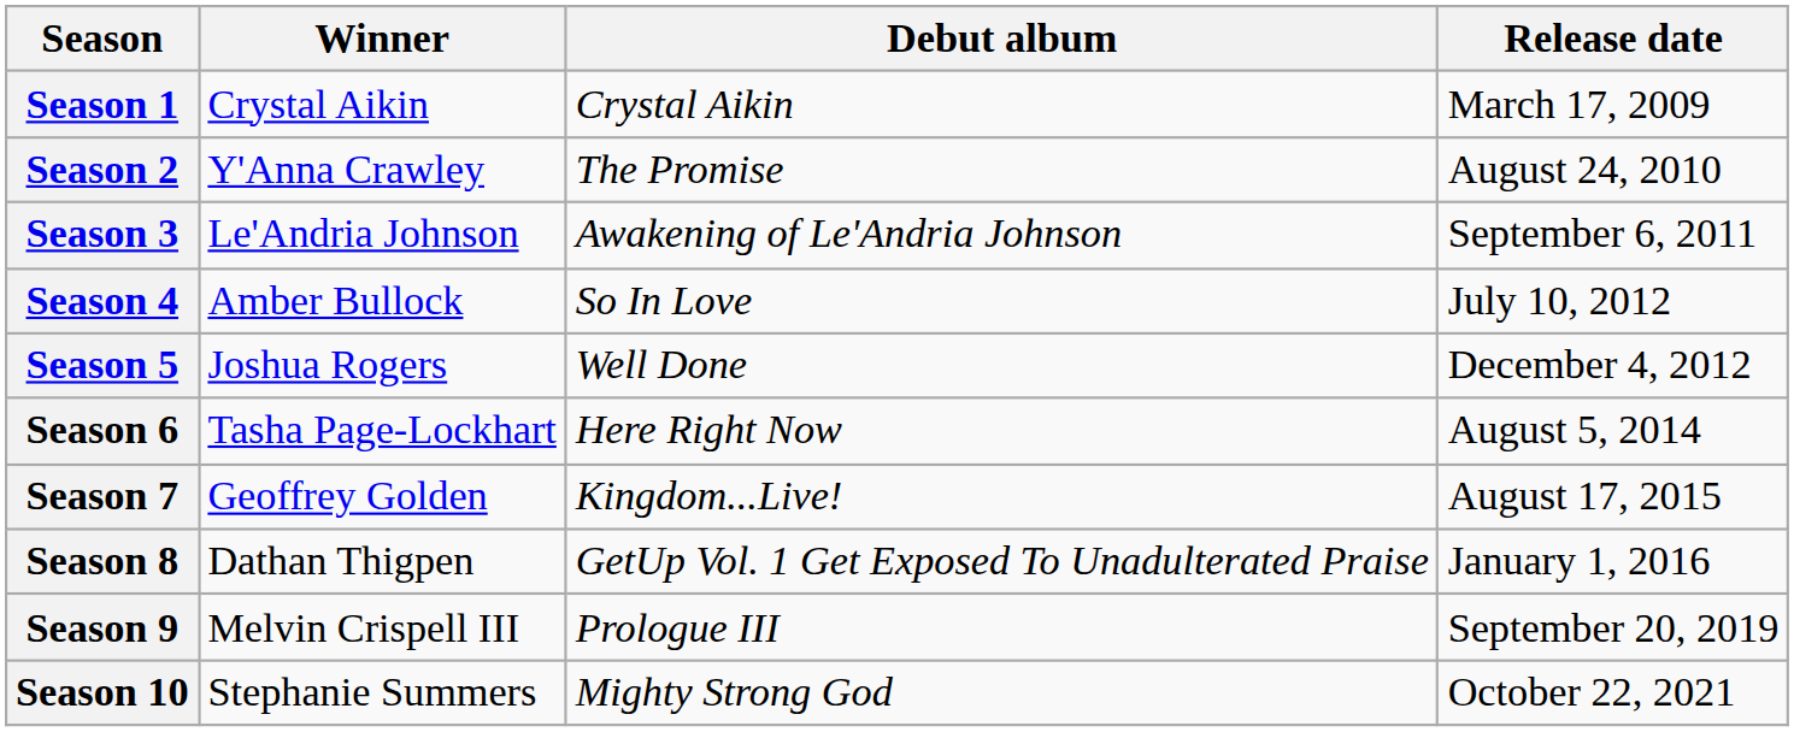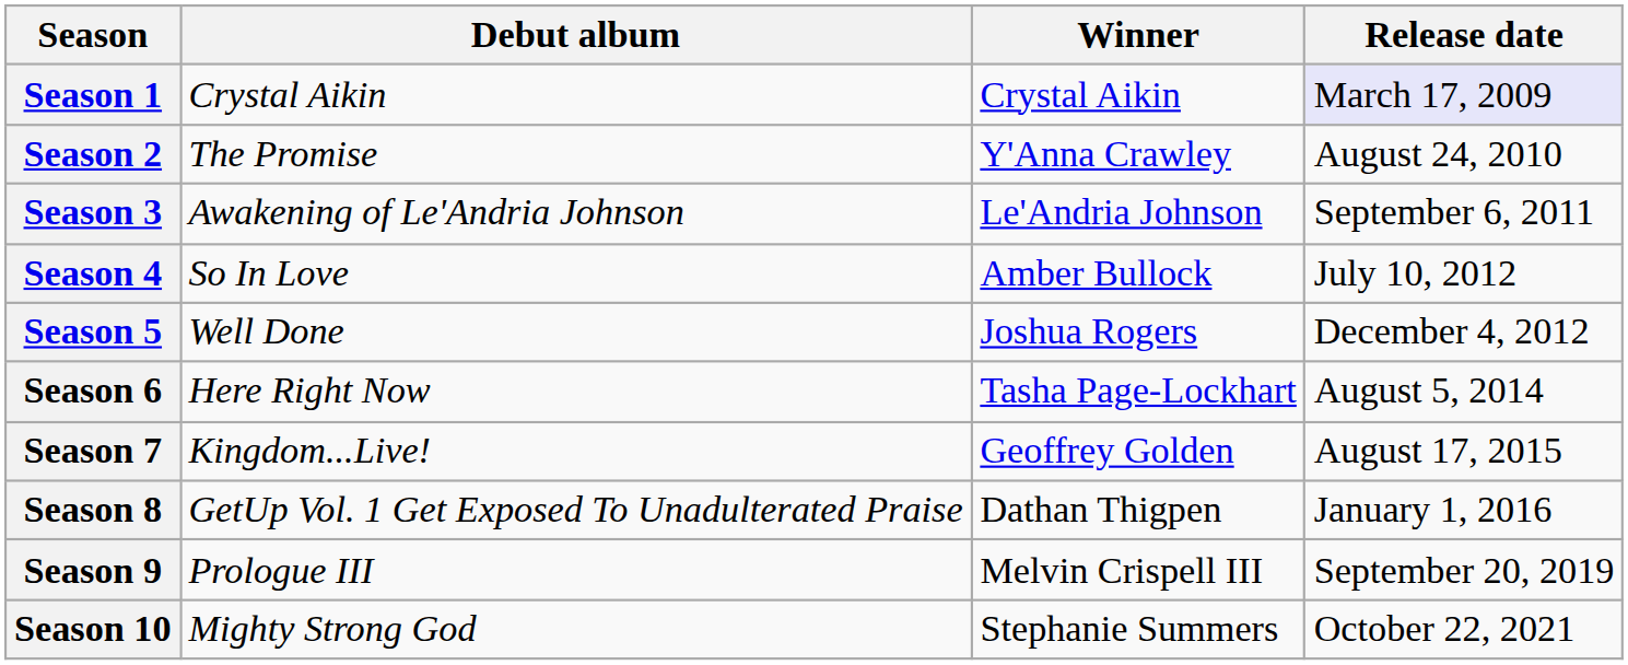 <table class="wikitable">
 <tr>
 <th scope="col">Season</th>
+<th scope="col">Debut album</th>
 <th scope="col">Winner</th>
-<th scope="col">Debut album</th>
 <th scope="col">Release date</th>
 </tr>
 <tr>
 <th scope="row"><a href='#'>Season 1</a></th>
+<td><em>Crystal Aikin</em></td>
 <td><a href='#'>Crystal Aikin</a></td>
-<td><em>Crystal Aikin</em></td>
-<td>March 17, 2009</td>
+<td style="background: lavender;">March 17, 2009</td>
 </tr>
 <tr>
 <th scope="row"><a href='#'>Season 2</a></th>
+<td><em>The Promise</em></td>
 <td><a href='#'>Y'Anna Crawley</a></td>
-<td><em>The Promise</em></td>
 <td>August 24, 2010</td>
 </tr>
 <tr>
 <th scope="row"><a href='#'>Season 3</a></th>
+<td><em>Awakening of Le'Andria Johnson</em></td>
 <td><a href='#'>Le'Andria Johnson</a></td>
-<td><em>Awakening of Le'Andria Johnson</em></td>
 <td>September 6, 2011</td>
 </tr>
 <tr>
 <th scope="row"><a href='#'>Season 4</a></th>
+<td><em>So In Love</em></td>
 <td><a href='#'>Amber Bullock</a></td>
-<td><em>So In Love</em></td>
 <td>July 10, 2012</td>
 </tr>
 <tr>
 <th scope="row"><a href='#'>Season 5</a></th>
+<td><em>Well Done</em></td>
 <td><a href='#'>Joshua Rogers</a></td>
-<td><em>Well Done</em></td>
 <td>December 4, 2012</td>
 </tr>
 <tr>
 <th scope="row">Season 6</th>
+<td><em>Here Right Now</em></td>
 <td><a href='#'>Tasha Page-Lockhart</a></td>
-<td><em>Here Right Now</em></td>
 <td>August 5, 2014</td>
 </tr>
 <tr>
 <th scope="row">Season 7</th>
+<td><em>Kingdom...Live!</em></td>
 <td><a href='#'>Geoffrey Golden</a></td>
-<td><em>Kingdom...Live!</em></td>
 <td>August 17, 2015</td>
 </tr>
 <tr>
 <th scope="row">Season 8</th>
+<td><em>GetUp Vol. 1 Get Exposed To Unadulterated Praise</em></td>
 <td>Dathan Thigpen</td>
-<td><em>GetUp Vol. 1 Get Exposed To Unadulterated Praise</em></td>
 <td>January 1, 2016</td>
 </tr>
 <tr>
 <th scope="row">Season 9</th>
+<td><em>Prologue III</em></td>
 <td>Melvin Crispell III</td>
-<td><em>Prologue III</em></td>
 <td>September 20, 2019</td>
 </tr>
 <tr>
 <th scope="row">Season 10</th>
+<td><em>Mighty Strong God</em></td>
 <td>Stephanie Summers</td>
-<td><em>Mighty Strong God</em></td>
 <td>October 22, 2021</td>
 </tr>
 </table>
